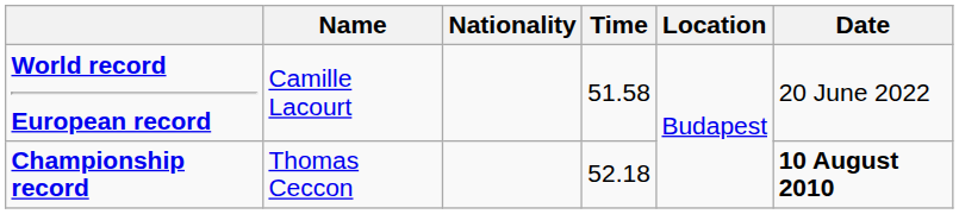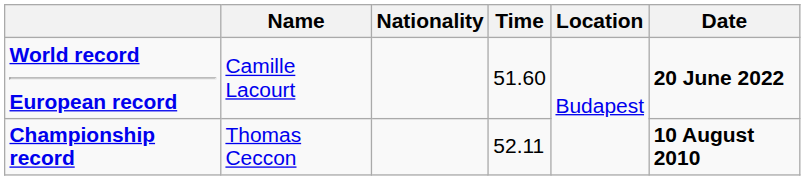 <table class=wikitable>
 <tr>
 <th></th>
 <th>Name</th>
 <th>Nationality</th>
 <th>Time</th>
 <th>Location</th>
 <th>Date</th>
 </tr>
 <tr>
 <td><strong><a href='#'>World record</a><hr><a href='#'>European record</a></strong></td>
 <td><a href='#'>Camille Lacourt</a></td>
 <td></td>
-<td>51.58</td>
+<td>51.60</td>
 <td rowspan=2><a href='#'>Budapest</a></td>
-<td>20 June 2022</td>
+<td><strong>20 June 2022</strong></td>
 </tr>
 <tr>
 <td><strong><a href='#'>Championship record</a></strong></td>
 <td><a href='#'>Thomas Ceccon</a></td>
 <td></td>
-<td>52.18</td>
+<td>52.11</td>
 <td><strong>10 August 2010</strong></td>
 </tr>
 </table>
